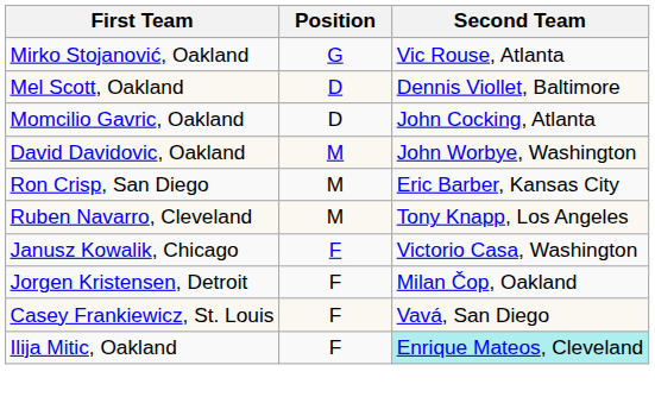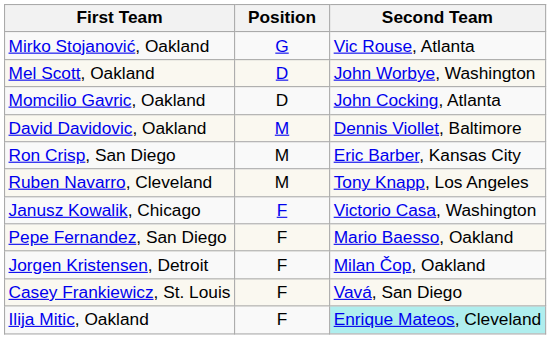 <table class="wikitable">
 <tr>
 <th>First Team</th>
 <th>  Position  </th>
 <th>Second Team</th>
 </tr>
 <tr>
 <td><a href='#'>Mirko Stojanović</a>, Oakland</td>
 <td align=center><a href='#'>G</a></td>
 <td><a href='#'>Vic Rouse</a>, Atlanta</td>
 </tr>
 <tr style="background:#faf8f0;">
 <td><a href='#'>Mel Scott</a>, Oakland</td>
 <td align=center><a href='#'>D</a></td>
-<td><a href='#'>Dennis Viollet</a>, Baltimore</td>
+<td><a href='#'>John Worbye</a>, Washington</td>
 </tr>
 <tr>
 <td><a href='#'>Momcilio Gavric</a>, Oakland</td>
 <td align=center>D</td>
 <td><a href='#'>John Cocking</a>, Atlanta</td>
 </tr>
 <tr style="background:#faf8f0;">
 <td><a href='#'>David Davidovic</a>, Oakland</td>
 <td align=center><a href='#'>M</a></td>
-<td><a href='#'>John Worbye</a>, Washington</td>
+<td><a href='#'>Dennis Viollet</a>, Baltimore</td>
 </tr>
 <tr>
 <td><a href='#'>Ron Crisp</a>, San Diego</td>
 <td align=center>M</td>
 <td><a href='#'>Eric Barber</a>, Kansas City</td>
 </tr>
 <tr style="background:#faf8f0;">
 <td><a href='#'>Ruben Navarro</a>, Cleveland</td>
 <td align=center>M</td>
 <td><a href='#'>Tony Knapp</a>, Los Angeles</td>
 </tr>
 <tr>
 <td><a href='#'>Janusz Kowalik</a>, Chicago</td>
 <td align=center><a href='#'>F</a></td>
 <td><a href='#'>Victorio Casa</a>, Washington</td>
+</tr>
+<tr style="background:#faf8f0;">
+<td><a href='#'>Pepe Fernandez</a>, San Diego</td>
+<td align=center>F</td>
+<td><a href='#'>Mario Baesso</a>, Oakland</td>
 </tr>
 <tr>
 <td><a href='#'>Jorgen Kristensen</a>, Detroit</td>
 <td align=center>F</td>
 <td><a href='#'>Milan Čop</a>, Oakland</td>
 </tr>
 <tr style="background:#faf8f0;">
 <td><a href='#'>Casey Frankiewicz</a>, St. Louis</td>
 <td align=center>F</td>
 <td><a href='#'>Vavá</a>, San Diego</td>
 </tr>
 <tr>
 <td><a href='#'>Ilija Mitic</a>, Oakland</td>
 <td align=center>F</td>
 <td style="background: paleturquoise;"><a href='#'>Enrique Mateos</a>, Cleveland</td>
 </tr>
 </table>
